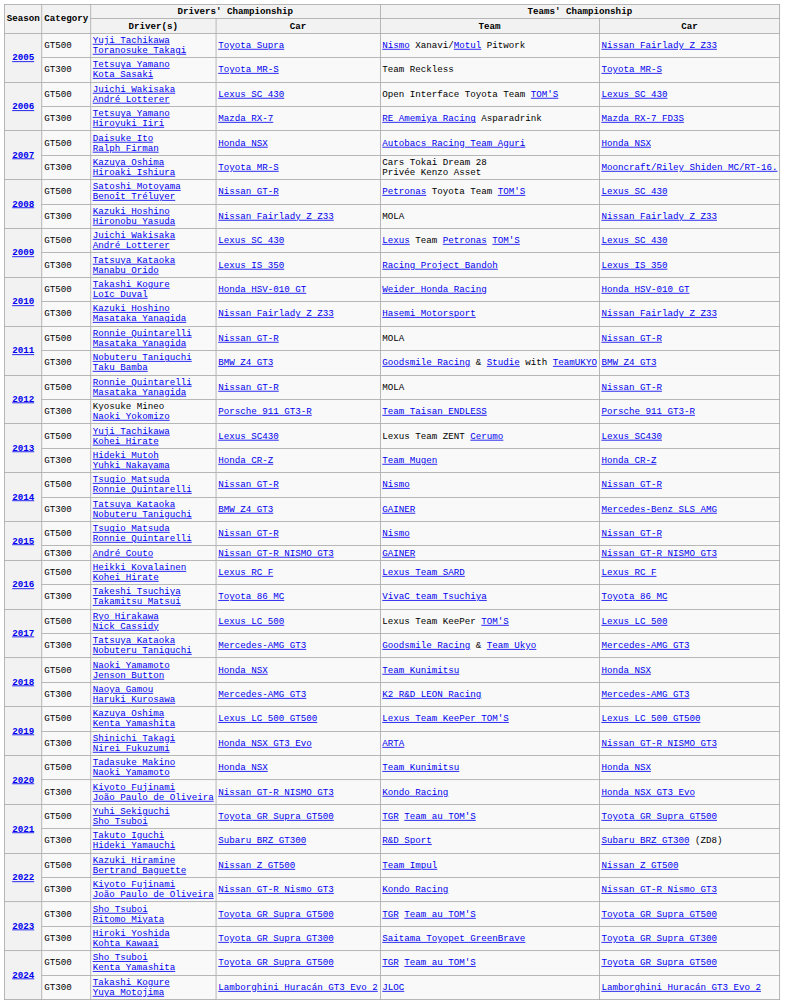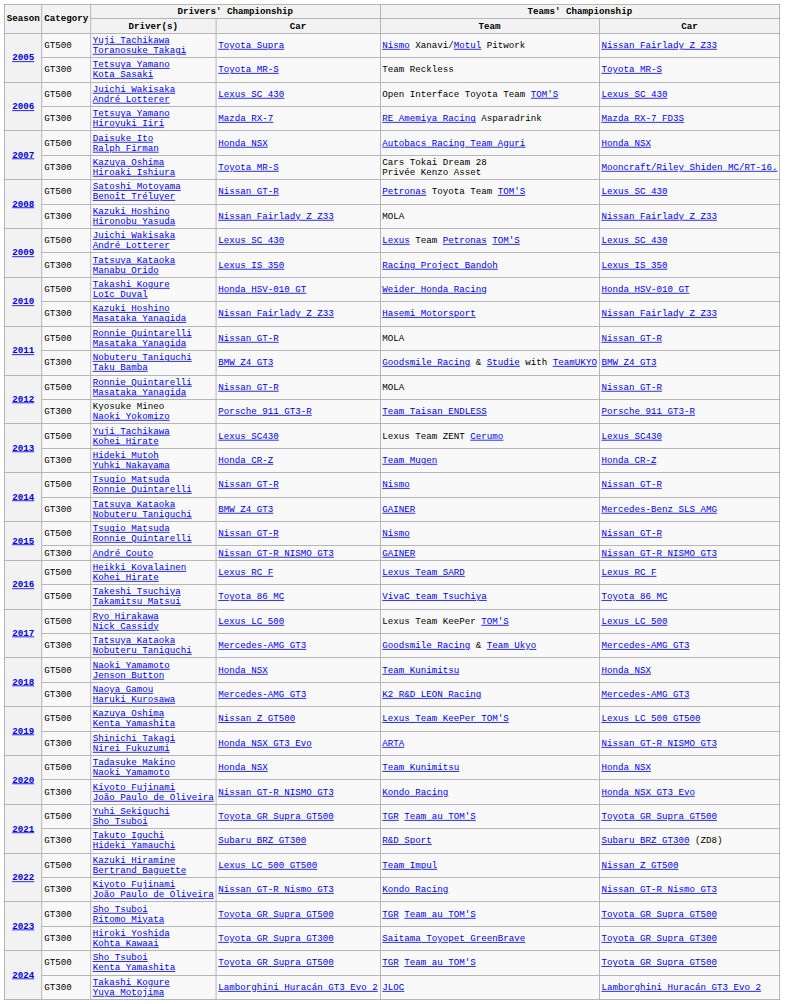 <table class="wikitable" style="font-size: 85%;">
 <tr>
 <th rowspan="2">Season</th>
 <th rowspan="2">Category</th>
 <th colspan="2">Drivers' Championship</th>
 <th colspan="2">Teams' Championship</th>
 </tr>
 <tr>
 <th>Driver(s)</th>
 <th>Car</th>
 <th>Team</th>
 <th>Car</th>
 </tr>
 <tr>
 <th rowspan="2"><a href='#'>2005</a></th>
 <td>GT500</td>
 <td> <a href='#'>Yuji Tachikawa</a><br> <a href='#'>Toranosuke Takagi</a></td>
 <td><a href='#'>Toyota Supra</a></td>
 <td><a href='#'>Nismo</a> Xanavi/<a href='#'>Motul</a> Pitwork</td>
 <td><a href='#'>Nissan Fairlady Z Z33</a></td>
 </tr>
 <tr>
 <td>GT300</td>
 <td> <a href='#'>Tetsuya Yamano</a><br>  <a href='#'>Kota Sasaki</a></td>
 <td><a href='#'>Toyota MR-S</a></td>
 <td>Team Reckless</td>
 <td><a href='#'>Toyota MR-S</a></td>
 </tr>
 <tr>
 <th rowspan="2"><a href='#'>2006</a></th>
 <td>GT500</td>
 <td> <a href='#'>Juichi Wakisaka</a><br> <a href='#'>André Lotterer</a></td>
 <td><a href='#'>Lexus SC 430</a></td>
 <td>Open Interface Toyota Team <a href='#'>TOM'S</a></td>
 <td><a href='#'>Lexus SC 430</a></td>
 </tr>
 <tr>
 <td>GT300</td>
 <td> <a href='#'>Tetsuya Yamano</a><br> <a href='#'>Hiroyuki Iiri</a></td>
 <td><a href='#'>Mazda RX-7</a></td>
 <td><a href='#'>RE Amemiya Racing</a> Asparadrink</td>
 <td><a href='#'>Mazda RX-7 FD3S</a></td>
 </tr>
 <tr>
 <th rowspan="2"><a href='#'>2007</a></th>
 <td>GT500</td>
 <td> <a href='#'>Daisuke Ito</a><br> <a href='#'>Ralph Firman</a></td>
 <td><a href='#'>Honda NSX</a></td>
 <td><a href='#'>Autobacs Racing Team Aguri</a></td>
 <td><a href='#'>Honda NSX</a></td>
 </tr>
 <tr>
 <td>GT300</td>
 <td> <a href='#'>Kazuya Oshima</a><br> <a href='#'>Hiroaki Ishiura</a></td>
 <td><a href='#'>Toyota MR-S</a></td>
 <td>Cars Tokai Dream 28<br>Privée Kenzo Asset</td>
 <td><a href='#'>Mooncraft/Riley Shiden MC/RT-16.</a></td>
 </tr>
 <tr>
 <th rowspan="2"><a href='#'>2008</a></th>
 <td>GT500</td>
 <td> <a href='#'>Satoshi Motoyama</a><br> <a href='#'>Benoît Tréluyer</a></td>
 <td><a href='#'>Nissan GT-R</a></td>
 <td><a href='#'>Petronas</a> Toyota Team <a href='#'>TOM'S</a></td>
 <td><a href='#'>Lexus SC 430</a></td>
 </tr>
 <tr>
 <td>GT300</td>
 <td> <a href='#'>Kazuki Hoshino</a><br> <a href='#'>Hironobu Yasuda</a></td>
 <td><a href='#'>Nissan Fairlady Z Z33</a></td>
 <td>MOLA</td>
 <td><a href='#'>Nissan Fairlady Z Z33</a></td>
 </tr>
 <tr>
 <th rowspan="2"><a href='#'>2009</a></th>
 <td>GT500</td>
 <td> <a href='#'>Juichi Wakisaka</a><br>  <a href='#'>André Lotterer</a></td>
 <td><a href='#'>Lexus SC 430</a></td>
 <td><a href='#'>Lexus</a> Team <a href='#'>Petronas</a> <a href='#'>TOM'S</a></td>
 <td><a href='#'>Lexus SC 430</a></td>
 </tr>
 <tr>
 <td>GT300</td>
 <td> <a href='#'>Tatsuya Kataoka</a> <br> <a href='#'>Manabu Orido</a></td>
 <td><a href='#'>Lexus IS 350</a></td>
 <td><a href='#'>Racing Project Bandoh</a></td>
 <td><a href='#'>Lexus IS 350</a></td>
 </tr>
 <tr>
 <th rowspan="2"><a href='#'>2010</a></th>
 <td>GT500</td>
 <td> <a href='#'>Takashi Kogure</a><br> <a href='#'>Loïc Duval</a></td>
 <td><a href='#'>Honda HSV-010 GT</a></td>
 <td><a href='#'>Weider Honda Racing</a></td>
 <td><a href='#'>Honda HSV-010 GT</a></td>
 </tr>
 <tr>
 <td>GT300</td>
 <td> <a href='#'>Kazuki Hoshino</a><br> <a href='#'>Masataka Yanagida</a></td>
 <td><a href='#'>Nissan Fairlady Z Z33</a></td>
 <td><a href='#'>Hasemi Motorsport</a></td>
 <td><a href='#'>Nissan Fairlady Z Z33</a></td>
 </tr>
 <tr>
 <th rowspan="2"><a href='#'>2011</a></th>
 <td>GT500</td>
 <td> <a href='#'>Ronnie Quintarelli</a> <br> <a href='#'>Masataka Yanagida</a></td>
 <td><a href='#'>Nissan GT-R</a></td>
 <td>MOLA</td>
 <td><a href='#'>Nissan GT-R</a></td>
 </tr>
 <tr>
 <td>GT300</td>
 <td> <a href='#'>Nobuteru Taniguchi</a> <br> <a href='#'>Taku Bamba</a></td>
 <td><a href='#'>BMW Z4 GT3</a></td>
 <td><a href='#'>Goodsmile Racing</a> & <a href='#'>Studie</a> with <a href='#'>TeamUKYO</a></td>
 <td><a href='#'>BMW Z4 GT3</a></td>
 </tr>
 <tr>
 <th rowspan="2"><a href='#'>2012</a></th>
 <td>GT500</td>
 <td> <a href='#'>Ronnie Quintarelli</a><br> <a href='#'>Masataka Yanagida</a></td>
 <td><a href='#'>Nissan GT-R</a></td>
 <td>MOLA</td>
 <td><a href='#'>Nissan GT-R</a></td>
 </tr>
 <tr>
 <td>GT300</td>
 <td> Kyosuke Mineo <br> <a href='#'>Naoki Yokomizo</a></td>
 <td><a href='#'>Porsche 911 GT3-R</a></td>
 <td><a href='#'>Team Taisan ENDLESS</a></td>
 <td><a href='#'>Porsche 911 GT3-R</a></td>
 </tr>
 <tr>
 <th rowspan="2"><a href='#'>2013</a></th>
 <td>GT500</td>
 <td> <a href='#'>Yuji Tachikawa</a><br>  <a href='#'>Kohei Hirate</a></td>
 <td><a href='#'>Lexus SC430</a></td>
 <td>Lexus Team ZENT <a href='#'>Cerumo</a></td>
 <td><a href='#'>Lexus SC430</a></td>
 </tr>
 <tr>
 <td>GT300</td>
 <td> <a href='#'>Hideki Mutoh</a> <br> <a href='#'>Yuhki Nakayama</a></td>
 <td><a href='#'>Honda CR-Z</a></td>
 <td><a href='#'>Team Mugen</a></td>
 <td><a href='#'>Honda CR-Z</a></td>
 </tr>
 <tr>
 <th rowspan="2"><a href='#'>2014</a></th>
 <td>GT500</td>
 <td> <a href='#'>Tsugio Matsuda</a> <br> <a href='#'>Ronnie Quintarelli</a></td>
 <td><a href='#'>Nissan GT-R</a></td>
 <td><a href='#'>Nismo</a></td>
 <td><a href='#'>Nissan GT-R</a></td>
 </tr>
 <tr>
 <td>GT300</td>
 <td> <a href='#'>Tatsuya Kataoka</a><br> <a href='#'>Nobuteru Taniguchi</a></td>
 <td><a href='#'>BMW Z4 GT3</a></td>
 <td><a href='#'>GAINER</a></td>
 <td><a href='#'>Mercedes-Benz SLS AMG</a></td>
 </tr>
 <tr>
 <th rowspan="2"><a href='#'>2015</a></th>
 <td>GT500</td>
 <td> <a href='#'>Tsugio Matsuda</a><br> <a href='#'>Ronnie Quintarelli</a></td>
 <td><a href='#'>Nissan GT-R</a></td>
 <td><a href='#'>Nismo</a></td>
 <td><a href='#'>Nissan GT-R</a></td>
 </tr>
 <tr>
 <td>GT300</td>
 <td> <a href='#'>André Couto</a></td>
 <td><a href='#'>Nissan GT-R NISMO GT3</a></td>
 <td><a href='#'>GAINER</a></td>
 <td><a href='#'>Nissan GT-R NISMO GT3</a></td>
 </tr>
 <tr>
 <th rowspan="2"><a href='#'>2016</a></th>
 <td>GT500</td>
 <td> <a href='#'>Heikki Kovalainen</a> <br> <a href='#'>Kohei Hirate</a></td>
 <td><a href='#'>Lexus RC F</a></td>
 <td><a href='#'>Lexus Team SARD</a></td>
 <td><a href='#'>Lexus RC F</a></td>
 </tr>
 <tr>
-<td>GT300</td>
+<td>GT500</td>
 <td> <a href='#'>Takeshi Tsuchiya</a> <br> <a href='#'>Takamitsu Matsui</a></td>
 <td><a href='#'>Toyota 86 MC</a></td>
 <td><a href='#'>VivaC team Tsuchiya</a></td>
 <td><a href='#'>Toyota 86 MC</a></td>
 </tr>
 <tr>
 <th rowspan="2"><a href='#'>2017</a></th>
 <td>GT500</td>
 <td> <a href='#'>Ryo Hirakawa</a> <br> <a href='#'>Nick Cassidy</a></td>
 <td><a href='#'>Lexus LC 500</a></td>
 <td>Lexus Team KeePer <a href='#'>TOM'S</a></td>
 <td><a href='#'>Lexus LC 500</a></td>
 </tr>
 <tr>
 <td>GT300</td>
 <td> <a href='#'>Tatsuya Kataoka</a><br> <a href='#'>Nobuteru Taniguchi</a></td>
 <td><a href='#'>Mercedes-AMG GT3</a></td>
 <td><a href='#'>Goodsmile Racing</a> & <a href='#'>Team Ukyo</a></td>
 <td><a href='#'>Mercedes-AMG GT3</a></td>
 </tr>
 <tr>
 <th rowspan="2"><a href='#'>2018</a></th>
 <td>GT500</td>
 <td> <a href='#'>Naoki Yamamoto</a> <br> <a href='#'>Jenson Button</a></td>
 <td><a href='#'>Honda NSX</a></td>
 <td><a href='#'>Team Kunimitsu</a></td>
 <td><a href='#'>Honda NSX</a></td>
 </tr>
 <tr>
 <td>GT300</td>
 <td> <a href='#'>Naoya Gamou</a><br> <a href='#'>Haruki Kurosawa</a></td>
 <td><a href='#'>Mercedes-AMG GT3</a></td>
 <td><a href='#'>K2 R&D LEON Racing</a></td>
 <td><a href='#'>Mercedes-AMG GT3</a></td>
 </tr>
 <tr>
 <th rowspan="2"><a href='#'>2019</a></th>
 <td>GT500</td>
 <td> <a href='#'>Kazuya Oshima</a> <br> <a href='#'>Kenta Yamashita</a></td>
-<td><a href='#'>Lexus LC 500 GT500</a></td>
+<td><a href='#'>Nissan Z GT500</a></td>
 <td><a href='#'>Lexus Team KeePer TOM'S</a></td>
 <td><a href='#'>Lexus LC 500 GT500</a></td>
 </tr>
 <tr>
 <td>GT300</td>
 <td> <a href='#'>Shinichi Takagi</a><br> <a href='#'>Nirei Fukuzumi</a></td>
 <td><a href='#'>Honda NSX GT3 Evo</a></td>
 <td><a href='#'>ARTA</a></td>
 <td><a href='#'>Nissan GT-R NISMO GT3</a></td>
 </tr>
 <tr>
 <th rowspan="2"><a href='#'>2020</a></th>
 <td>GT500</td>
 <td> <a href='#'>Tadasuke Makino</a> <br> <a href='#'>Naoki Yamamoto</a></td>
 <td><a href='#'>Honda NSX</a></td>
 <td><a href='#'>Team Kunimitsu</a></td>
 <td><a href='#'>Honda NSX</a></td>
 </tr>
 <tr>
 <td>GT300</td>
 <td> <a href='#'>Kiyoto Fujinami</a><br> <a href='#'>João Paulo de Oliveira</a></td>
 <td><a href='#'>Nissan GT-R NISMO GT3</a></td>
 <td><a href='#'>Kondo Racing</a></td>
 <td><a href='#'>Honda NSX GT3 Evo</a></td>
 </tr>
 <tr>
 <th rowspan="2"><a href='#'>2021</a></th>
 <td>GT500</td>
 <td> <a href='#'>Yuhi Sekiguchi</a> <br> <a href='#'>Sho Tsuboi</a></td>
 <td><a href='#'>Toyota GR Supra GT500</a></td>
 <td><a href='#'>TGR</a> <a href='#'>Team au TOM'S</a></td>
 <td><a href='#'>Toyota GR Supra GT500</a></td>
 </tr>
 <tr>
 <td>GT300</td>
 <td> <a href='#'>Takuto Iguchi</a><br> <a href='#'>Hideki Yamauchi</a></td>
 <td><a href='#'>Subaru BRZ GT300</a></td>
 <td><a href='#'>R&D Sport</a></td>
 <td><a href='#'>Subaru BRZ GT300</a> (ZD8)</td>
 </tr>
 <tr>
 <th rowspan="2"><a href='#'>2022</a></th>
 <td>GT500</td>
 <td> <a href='#'>Kazuki Hiramine</a> <br> <a href='#'>Bertrand Baguette</a></td>
-<td><a href='#'>Nissan Z GT500</a></td>
+<td><a href='#'>Lexus LC 500 GT500</a></td>
 <td><a href='#'>Team Impul</a></td>
 <td><a href='#'>Nissan Z GT500</a></td>
 </tr>
 <tr>
 <td>GT300</td>
 <td> <a href='#'>Kiyoto Fujinami</a><br> <a href='#'>João Paulo de Oliveira</a></td>
 <td><a href='#'>Nissan GT-R Nismo GT3</a></td>
 <td><a href='#'>Kondo Racing</a></td>
 <td><a href='#'>Nissan GT-R Nismo GT3</a></td>
 </tr>
 <tr>
 <th rowspan="2"><a href='#'>2023</a></th>
 <td>GT300</td>
 <td> <a href='#'>Sho Tsuboi</a> <br> <a href='#'>Ritomo Miyata</a></td>
 <td><a href='#'>Toyota GR Supra GT500</a></td>
 <td><a href='#'>TGR</a> <a href='#'>Team au TOM'S</a></td>
 <td><a href='#'>Toyota GR Supra GT500</a></td>
 </tr>
 <tr>
 <td>GT300</td>
 <td> <a href='#'>Hiroki Yoshida</a><br> <a href='#'>Kohta Kawaai</a></td>
 <td><a href='#'>Toyota GR Supra GT300</a></td>
 <td><a href='#'>Saitama Toyopet GreenBrave</a></td>
 <td><a href='#'>Toyota GR Supra GT300</a></td>
 </tr>
 <tr>
 <th rowspan="2"><a href='#'>2024</a></th>
 <td>GT500</td>
 <td> <a href='#'>Sho Tsuboi</a> <br> <a href='#'>Kenta Yamashita</a></td>
 <td><a href='#'>Toyota GR Supra GT500</a></td>
 <td><a href='#'>TGR</a> <a href='#'>Team au TOM'S</a></td>
 <td><a href='#'>Toyota GR Supra GT500</a></td>
 </tr>
 <tr>
 <td>GT300</td>
 <td> <a href='#'>Takashi Kogure</a><br> <a href='#'>Yuya Motojima</a></td>
 <td><a href='#'>Lamborghini Huracán GT3 Evo 2</a></td>
 <td><a href='#'>JLOC</a></td>
 <td><a href='#'>Lamborghini Huracán GT3 Evo 2</a></td>
 </tr>
 </table>
